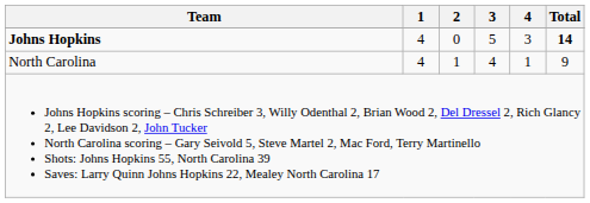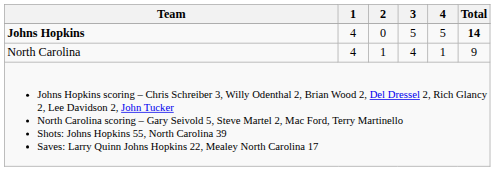 <table class="wikitable" style="text-align:center; max-width:40em">
 <tr>
 <th>Team</th>
 <th style="width:2em">1</th>
 <th style="width:2em">2</th>
 <th style="width:2em">3</th>
 <th style="width:2em">4</th>
 <th style="width:2em">Total</th>
 </tr>
 <tr>
 </tr>
 <tr>
 <td style="text-align:left"><strong>Johns Hopkins</strong></td>
 <td>4</td>
 <td>0</td>
 <td>5</td>
-<td>3</td>
+<td>5</td>
 <td><strong>14</strong></td>
 </tr>
 <tr>
 <td style="text-align:left">North Carolina</td>
 <td>4</td>
 <td>1</td>
 <td>4</td>
 <td>1</td>
 <td>9</td>
 </tr>
 <tr>
 <td colspan=6 style="text-align:left; font-size:88%;"><br><ul><li>Johns Hopkins scoring – Chris Schreiber 3, Willy Odenthal 2, Brian Wood 2, <a href='#'>Del Dressel</a> 2, Rich Glancy 2, Lee Davidson 2, <a href='#'>John Tucker</a></li><li>North Carolina scoring – Gary Seivold 5, Steve Martel 2, Mac Ford, Terry Martinello</li><li>Shots: Johns Hopkins 55, North Carolina 39</li><li>Saves: Larry Quinn Johns Hopkins 22, Mealey North Carolina 17</li></ul></td>
 </tr>
 </table>
